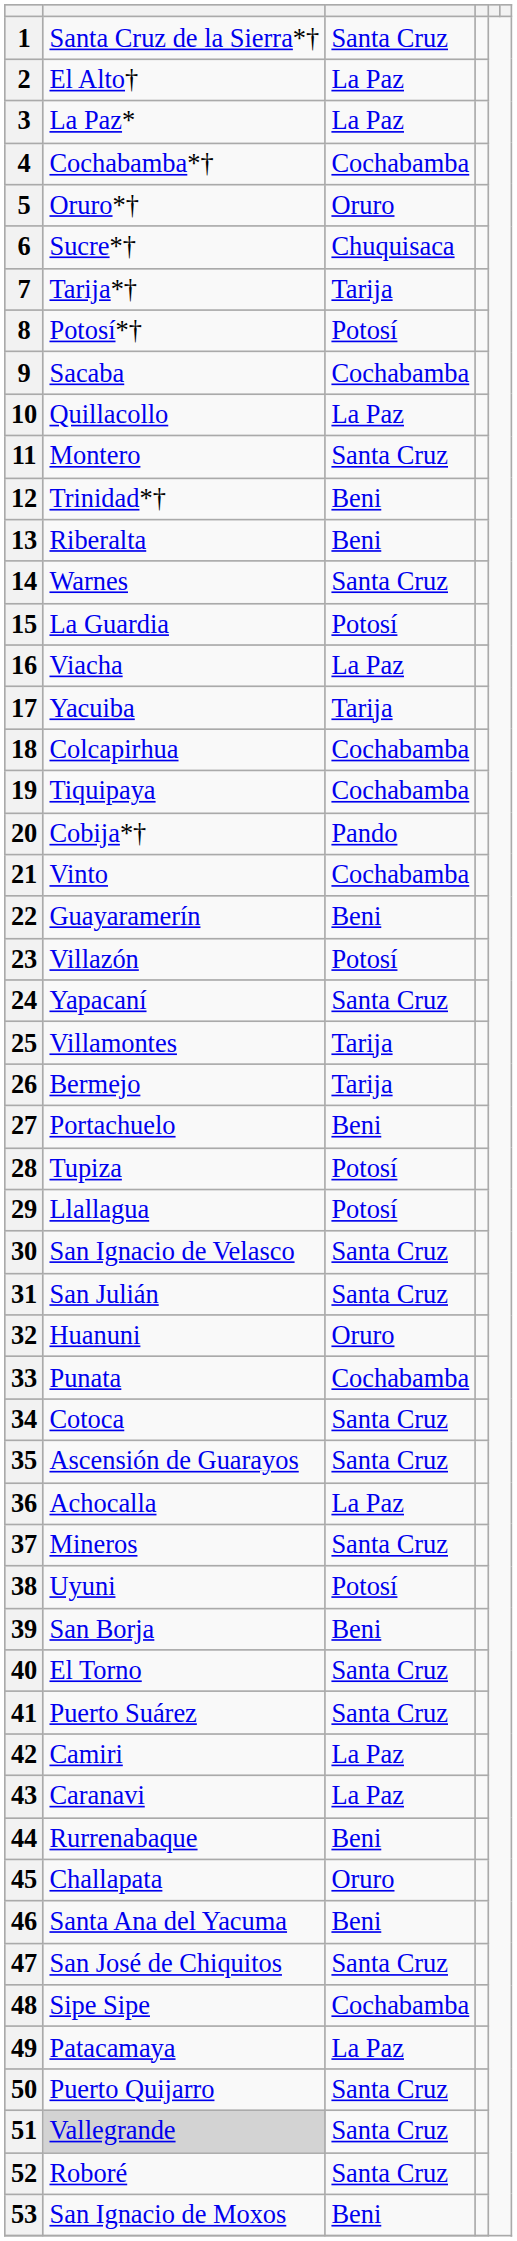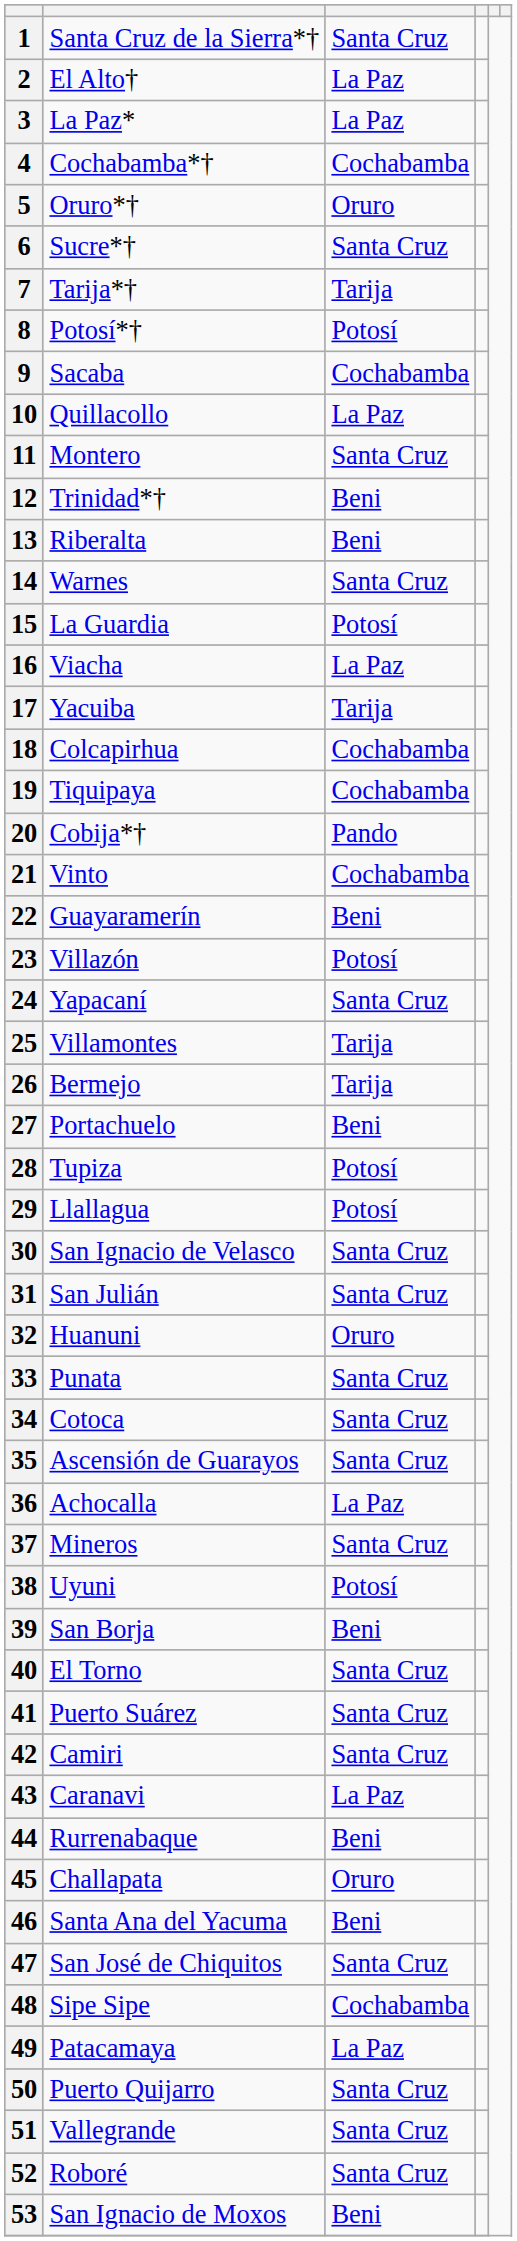 <table class="wikitable sortable">
 <tr>
 <th scope="col"></th>
 <th scope="col"></th>
 <th scope="col"></th>
 <th scope="col"></th>
 <th scope="col"></th>
 <th scope="col"></th>
 </tr>
 <tr>
 <th scope="row" style="text-align:center;">1</th>
 <td><a href='#'>Santa Cruz de la Sierra</a>*†</td>
 <td><a href='#'>Santa Cruz</a></td>
 <td></td>
 </tr>
 <tr>
 <th scope="row" style="text-align:center;">2</th>
 <td><a href='#'>El Alto</a>†</td>
 <td><a href='#'>La Paz</a></td>
 <td></td>
 </tr>
 <tr>
 <th scope="row" style="text-align:center;">3</th>
 <td><a href='#'>La Paz</a>*</td>
 <td><a href='#'>La Paz</a></td>
 <td></td>
 </tr>
 <tr>
 <th scope="row" style="text-align:center;">4</th>
 <td><a href='#'>Cochabamba</a>*†</td>
 <td><a href='#'>Cochabamba</a></td>
 <td></td>
 </tr>
 <tr>
 <th scope="row" style="text-align:center;">5</th>
 <td><a href='#'>Oruro</a>*†</td>
 <td><a href='#'>Oruro</a></td>
 <td></td>
 </tr>
 <tr>
 <th scope="row" style="text-align:center;">6</th>
 <td><a href='#'>Sucre</a>*†</td>
-<td><a href='#'>Chuquisaca</a></td>
+<td><a href='#'>Santa Cruz</a></td>
 <td><br></td>
 </tr>
 <tr>
 <th scope="row" style="text-align:center;">7</th>
 <td><a href='#'>Tarija</a>*†</td>
 <td><a href='#'>Tarija</a></td>
 <td><br></td>
 </tr>
 <tr>
 <th scope="row" style="text-align:center;">8</th>
 <td><a href='#'>Potosí</a>*†</td>
 <td><a href='#'>Potosí</a></td>
 <td><br></td>
 </tr>
 <tr>
 <th scope="row" style="text-align:center;">9</th>
 <td><a href='#'>Sacaba</a></td>
 <td><a href='#'>Cochabamba</a></td>
 <td><br></td>
 </tr>
 <tr>
 <th scope="row" style="text-align:center;">10</th>
 <td><a href='#'>Quillacollo</a></td>
 <td><a href='#'>La Paz</a></td>
 <td><br></td>
 </tr>
 <tr>
 <th scope="row" style="text-align:center;">11</th>
 <td><a href='#'>Montero</a></td>
 <td><a href='#'>Santa Cruz</a></td>
 <td></td>
 </tr>
 <tr>
 <th scope="row" style="text-align:center;">12</th>
 <td><a href='#'>Trinidad</a>*†</td>
 <td><a href='#'>Beni</a></td>
 <td></td>
 </tr>
 <tr>
 <th scope="row" style="text-align:center;">13</th>
 <td><a href='#'>Riberalta</a></td>
 <td><a href='#'>Beni</a></td>
 <td></td>
 </tr>
 <tr>
 <th scope="row" style="text-align:center;">14</th>
 <td><a href='#'>Warnes</a></td>
 <td><a href='#'>Santa Cruz</a></td>
 <td></td>
 </tr>
 <tr>
 <th scope="row" style="text-align:center;">15</th>
 <td><a href='#'>La Guardia</a></td>
 <td><a href='#'>Potosí</a></td>
 <td></td>
 </tr>
 <tr>
 <th scope="row" style="text-align:center;">16</th>
 <td><a href='#'>Viacha</a></td>
 <td><a href='#'>La Paz</a></td>
 <td></td>
 </tr>
 <tr>
 <th scope="row" style="text-align:center;">17</th>
 <td><a href='#'>Yacuiba</a></td>
 <td><a href='#'>Tarija</a></td>
 <td></td>
 </tr>
 <tr>
 <th scope="row" style="text-align:center;">18</th>
 <td><a href='#'>Colcapirhua</a></td>
 <td><a href='#'>Cochabamba</a></td>
 <td></td>
 </tr>
 <tr>
 <th scope="row" style="text-align:center;">19</th>
 <td><a href='#'>Tiquipaya</a></td>
 <td><a href='#'>Cochabamba</a></td>
 <td></td>
 </tr>
 <tr>
 <th scope="row" style="text-align:center;">20</th>
 <td><a href='#'>Cobija</a>*†</td>
 <td><a href='#'>Pando</a></td>
 <td></td>
 </tr>
 <tr>
 <th scope="row" style="text-align:center;">21</th>
 <td><a href='#'>Vinto</a></td>
 <td><a href='#'>Cochabamba</a></td>
 <td></td>
 </tr>
 <tr>
 <th scope="row" style="text-align:center;">22</th>
 <td><a href='#'>Guayaramerín</a></td>
 <td><a href='#'>Beni</a></td>
 <td></td>
 </tr>
 <tr>
 <th scope="row" style="text-align:center;">23</th>
 <td><a href='#'>Villazón</a></td>
 <td><a href='#'>Potosí</a></td>
 <td></td>
 </tr>
 <tr>
 <th scope="row" style="text-align:center;">24</th>
 <td><a href='#'>Yapacaní</a></td>
 <td><a href='#'>Santa Cruz</a></td>
 <td></td>
 </tr>
 <tr>
 <th scope="row" style="text-align:center;">25</th>
 <td><a href='#'>Villamontes</a></td>
 <td><a href='#'>Tarija</a></td>
 <td></td>
 </tr>
 <tr>
 <th scope="row" style="text-align:center;">26</th>
 <td><a href='#'>Bermejo</a></td>
 <td><a href='#'>Tarija</a></td>
 <td></td>
 </tr>
 <tr>
 <th scope="row" style="text-align:center;">27</th>
 <td><a href='#'>Portachuelo</a></td>
 <td><a href='#'>Beni</a></td>
 <td></td>
 </tr>
 <tr>
 <th scope="row" style="text-align:center;">28</th>
 <td><a href='#'>Tupiza</a></td>
 <td><a href='#'>Potosí</a></td>
 <td></td>
 </tr>
 <tr>
 <th scope="row" style="text-align:center;">29</th>
 <td><a href='#'>Llallagua</a></td>
 <td><a href='#'>Potosí</a></td>
 <td></td>
 </tr>
 <tr>
 <th scope="row" style="text-align:center;">30</th>
 <td><a href='#'>San Ignacio de Velasco</a></td>
 <td><a href='#'>Santa Cruz</a></td>
 <td></td>
 </tr>
 <tr>
 <th scope="row" style="text-align:center;">31</th>
 <td><a href='#'>San Julián</a></td>
 <td><a href='#'>Santa Cruz</a></td>
 <td></td>
 </tr>
 <tr>
 <th scope="row" style="text-align:center;">32</th>
 <td><a href='#'>Huanuni</a></td>
 <td><a href='#'>Oruro</a></td>
 <td></td>
 </tr>
 <tr>
 <th scope="row" style="text-align:center;">33</th>
 <td><a href='#'>Punata</a></td>
-<td><a href='#'>Cochabamba</a></td>
+<td><a href='#'>Santa Cruz</a></td>
 <td></td>
 </tr>
 <tr>
 <th scope="row" style="text-align:center;">34</th>
 <td><a href='#'>Cotoca</a></td>
 <td><a href='#'>Santa Cruz</a></td>
 <td></td>
 </tr>
 <tr>
 <th scope="row" style="text-align:center;">35</th>
 <td><a href='#'>Ascensión de Guarayos</a></td>
 <td><a href='#'>Santa Cruz</a></td>
 <td></td>
 </tr>
 <tr>
 <th scope="row" style="text-align:center;">36</th>
 <td><a href='#'>Achocalla</a></td>
 <td><a href='#'>La Paz</a></td>
 <td></td>
 </tr>
 <tr>
 <th scope="row" style="text-align:center;">37</th>
 <td><a href='#'>Mineros</a></td>
 <td><a href='#'>Santa Cruz</a></td>
 <td></td>
 </tr>
 <tr>
 <th scope="row" style="text-align:center;">38</th>
 <td><a href='#'>Uyuni</a></td>
 <td><a href='#'>Potosí</a></td>
 <td></td>
 </tr>
 <tr>
 <th scope="row" style="text-align:center;">39</th>
 <td><a href='#'>San Borja</a></td>
 <td><a href='#'>Beni</a></td>
 <td></td>
 </tr>
 <tr>
 <th scope="row" style="text-align:center;">40</th>
 <td><a href='#'>El Torno</a></td>
 <td><a href='#'>Santa Cruz</a></td>
 <td></td>
 </tr>
 <tr>
 <th scope="row" style="text-align:center;">41</th>
 <td><a href='#'>Puerto Suárez</a></td>
 <td><a href='#'>Santa Cruz</a></td>
 <td></td>
 </tr>
 <tr>
 <th scope="row" style="text-align:center;">42</th>
 <td><a href='#'>Camiri</a></td>
-<td><a href='#'>La Paz</a></td>
+<td><a href='#'>Santa Cruz</a></td>
 <td></td>
 </tr>
 <tr>
 <th scope="row" style="text-align:center;">43</th>
 <td><a href='#'>Caranavi</a></td>
 <td><a href='#'>La Paz</a></td>
 <td></td>
 </tr>
 <tr>
 <th scope="row" style="text-align:center;">44</th>
 <td><a href='#'>Rurrenabaque</a></td>
 <td><a href='#'>Beni</a></td>
 <td></td>
 </tr>
 <tr>
 <th scope="row" style="text-align:center;">45</th>
 <td><a href='#'>Challapata</a></td>
 <td><a href='#'>Oruro</a></td>
 <td></td>
 </tr>
 <tr>
 <th scope="row" style="text-align:center;">46</th>
 <td><a href='#'>Santa Ana del Yacuma</a></td>
 <td><a href='#'>Beni</a></td>
 <td></td>
 </tr>
 <tr>
 <th scope="row" style="text-align:center;">47</th>
 <td><a href='#'>San José de Chiquitos</a></td>
 <td><a href='#'>Santa Cruz</a></td>
 <td></td>
 </tr>
 <tr>
 <th scope="row" style="text-align:center;">48</th>
 <td><a href='#'>Sipe Sipe</a></td>
 <td><a href='#'>Cochabamba</a></td>
 <td></td>
 </tr>
 <tr>
 <th scope="row" style="text-align:center;">49</th>
 <td><a href='#'>Patacamaya</a></td>
 <td><a href='#'>La Paz</a></td>
 <td></td>
 </tr>
 <tr>
 <th scope="row" style="text-align:center;">50</th>
 <td><a href='#'>Puerto Quijarro</a></td>
 <td><a href='#'>Santa Cruz</a></td>
 <td></td>
 </tr>
 <tr>
 <th scope="row" style="text-align:center;">51</th>
-<td style="background: lightgrey;"><a href='#'>Vallegrande</a></td>
+<td><a href='#'>Vallegrande</a></td>
 <td><a href='#'>Santa Cruz</a></td>
 <td></td>
 </tr>
 <tr>
 <th scope="row" style="text-align:center;">52</th>
 <td><a href='#'>Roboré</a></td>
 <td><a href='#'>Santa Cruz</a></td>
 <td></td>
 </tr>
 <tr>
 <th scope="row" style="text-align:center;">53</th>
 <td><a href='#'>San Ignacio de Moxos</a></td>
 <td><a href='#'>Beni</a></td>
 <td></td>
 </tr>
 <tr>
 </tr>
 </table>
